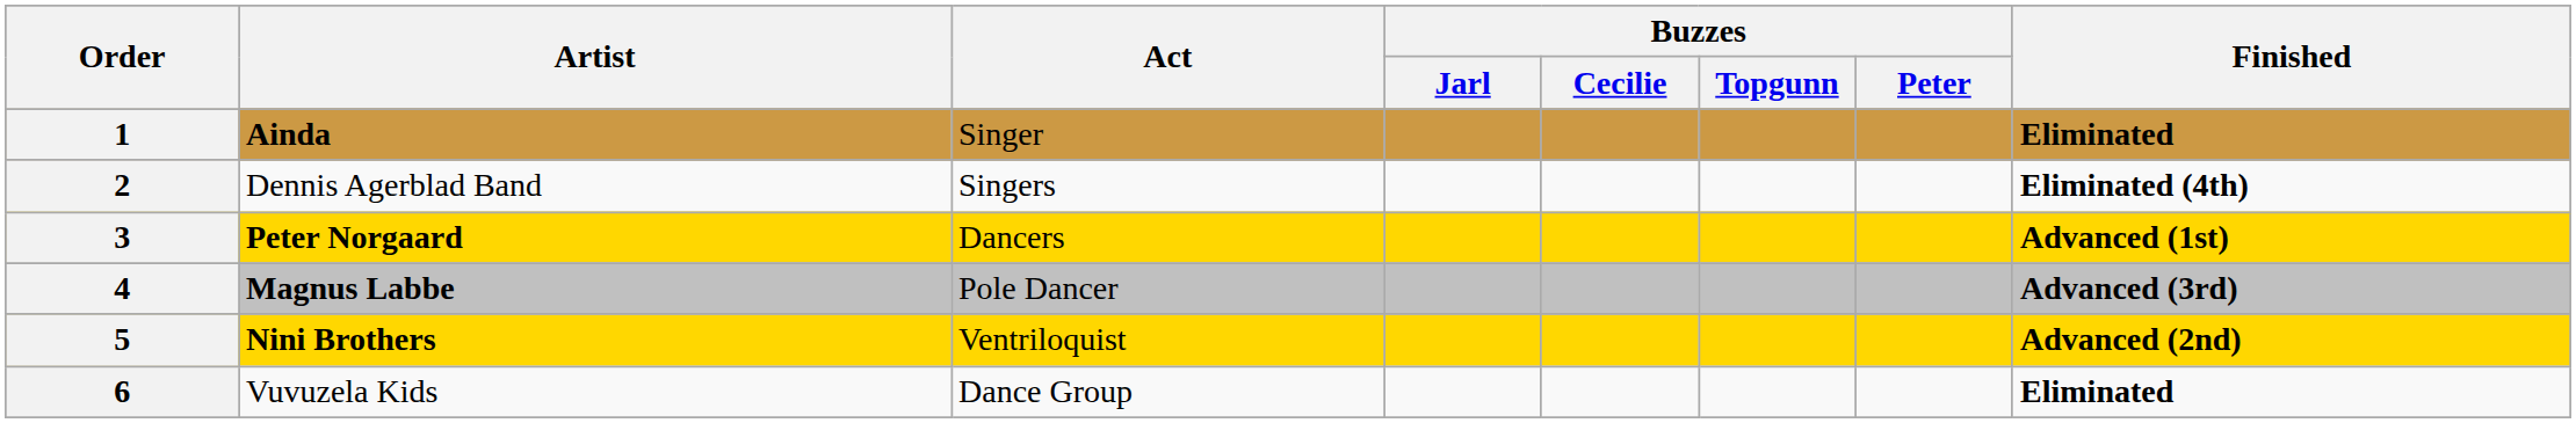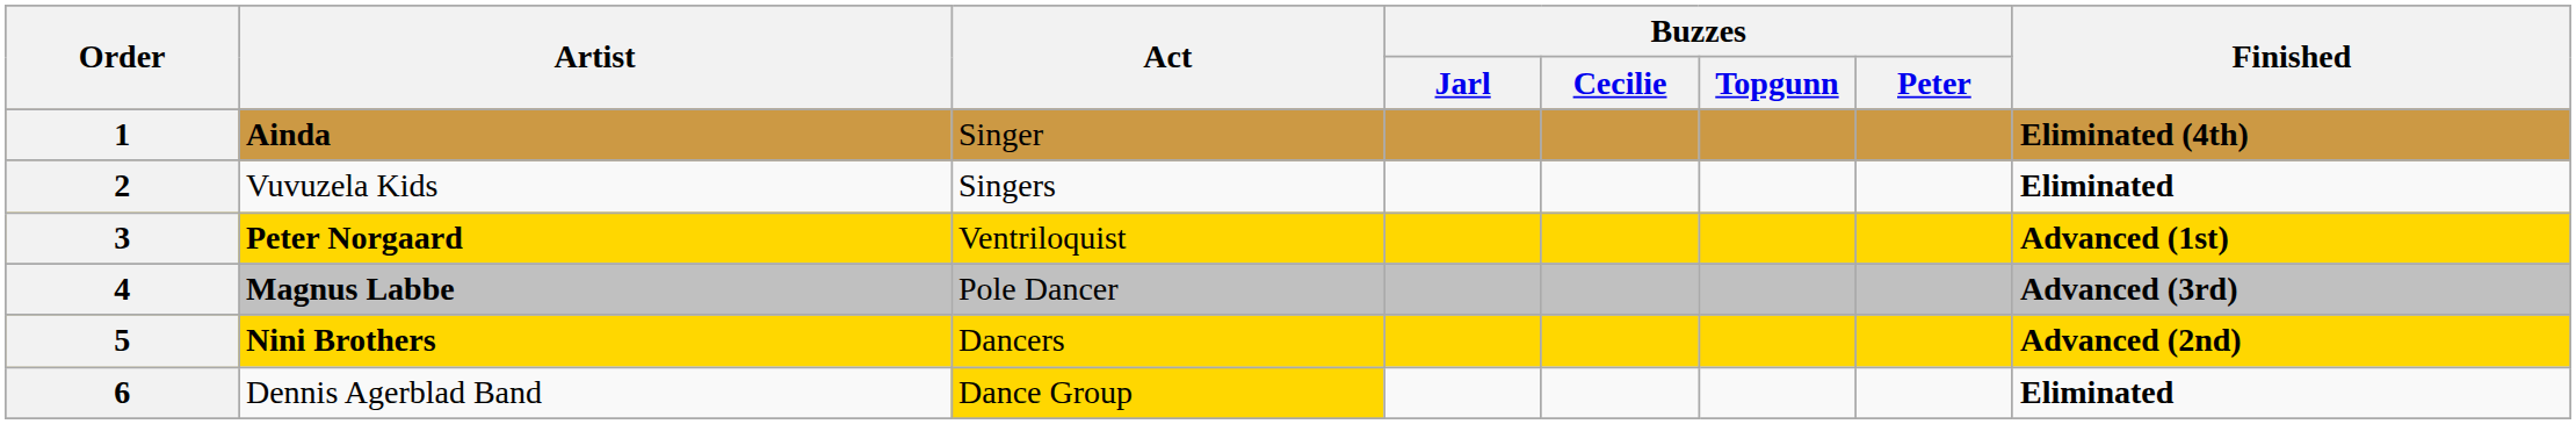 <table class="wikitable sortable" width="100%">
 <tr>
 <th rowspan="2">Order</th>
 <th rowspan="2" class="unsortable">Artist</th>
 <th rowspan="2" class="unsortable">Act</th>
 <th colspan="4" class="unsortable">Buzzes</th>
 <th rowspan="2">Finished</th>
 </tr>
 <tr>
 <th width="70"><a href='#'>Jarl</a></th>
 <th width="70"><a href='#'>Cecilie</a></th>
 <th width="70"><a href='#'>Topgunn</a></th>
 <th width="70"><a href='#'>Peter</a></th>
 </tr>
 <tr style="background:#c94;">
 <th>1</th>
 <td><strong>Ainda</strong></td>
 <td>Singer</td>
 <td align="center"></td>
 <td></td>
 <td align="center"></td>
 <td></td>
-<td><strong>Eliminated</strong></td>
+<td><strong>Eliminated</strong> <strong>(4th)</strong></td>
 </tr>
 <tr>
 <th>2</th>
-<td>Dennis Agerblad Band</td>
+<td>Vuvuzela Kids</td>
 <td>Singers</td>
 <td></td>
 <td></td>
 <td></td>
 <td></td>
-<td><strong>Eliminated</strong> <strong>(4th)</strong></td>
+<td><strong>Eliminated</strong></td>
 </tr>
 <tr style="background:gold;">
 <th>3</th>
 <td><strong>Peter Norgaard</strong></td>
-<td>Dancers</td>
+<td>Ventriloquist</td>
 <td></td>
 <td></td>
 <td></td>
 <td></td>
 <td><strong>Advanced</strong> <strong>(1st)</strong></td>
 </tr>
 <tr style="background:silver;">
 <th>4</th>
 <td><strong>Magnus Labbe</strong></td>
 <td>Pole Dancer</td>
 <td></td>
 <td align="center"></td>
 <td></td>
 <td align="center"></td>
 <td><strong>Advanced</strong> <strong>(3rd)</strong></td>
 </tr>
 <tr style="background:gold;">
 <th>5</th>
 <td><strong>Nini Brothers</strong></td>
-<td>Ventriloquist</td>
+<td>Dancers</td>
 <td></td>
 <td></td>
 <td></td>
 <td></td>
 <td><strong>Advanced</strong> <strong>(2nd)</strong></td>
 </tr>
 <tr>
 <th>6</th>
-<td>Vuvuzela Kids</td>
-<td>Dance Group</td>
+<td>Dennis Agerblad Band</td>
+<td style="background: gold;">Dance Group</td>
 <td></td>
 <td></td>
 <td></td>
 <td></td>
 <td><strong>Eliminated</strong></td>
 </tr>
 </table>
